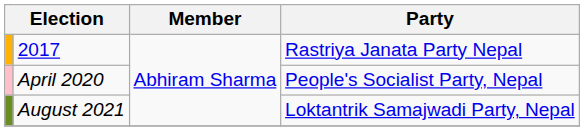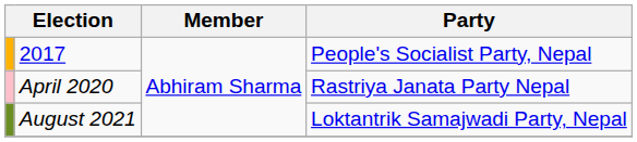 <table class="wikitable">
 <tr>
 <th colspan="2">Election</th>
 <th>Member</th>
 <th>Party</th>
 </tr>
 <tr>
 <td style="background-color:#ffb300"></td>
 <td><a href='#'>2017</a></td>
 <td rowspan="3"><a href='#'>Abhiram Sharma</a></td>
-<td><a href='#'>Rastriya Janata Party Nepal</a></td>
+<td><a href='#'>People's Socialist Party, Nepal</a></td>
 </tr>
 <tr>
 <td style="background-color:pink"></td>
 <td><em>April 2020</em></td>
-<td><a href='#'>People's Socialist Party, Nepal</a></td>
+<td><a href='#'>Rastriya Janata Party Nepal</a></td>
 </tr>
 <tr>
 <td style="background-color:olivedrab"></td>
 <td><em>August 2021</em></td>
 <td><a href='#'>Loktantrik Samajwadi Party, Nepal</a></td>
 </tr>
 <tr>
 </tr>
 </table>
